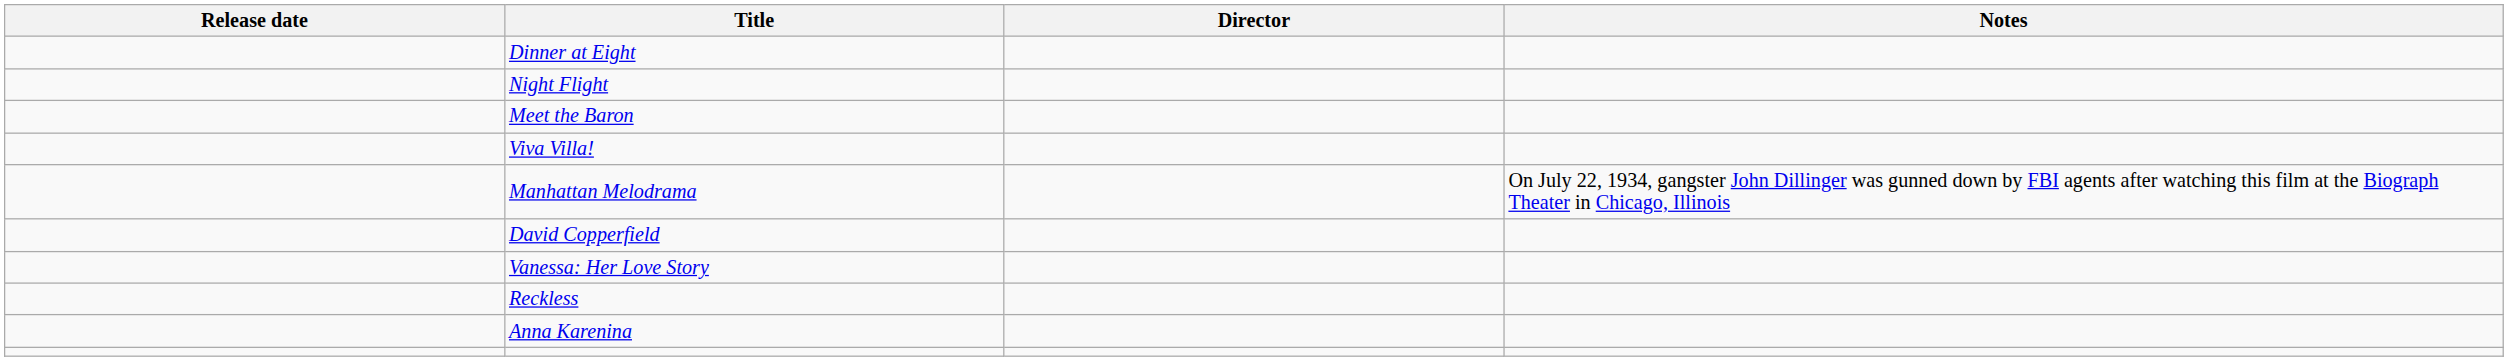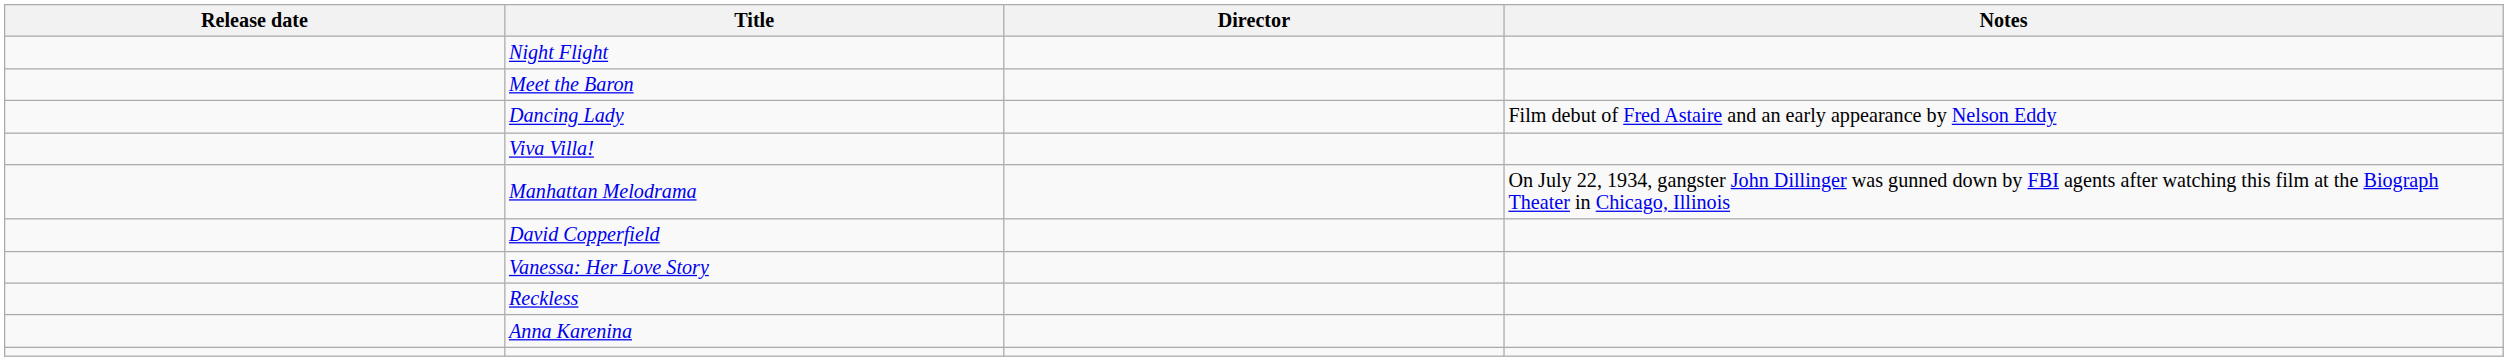 <table class="wikitable sortable" width=100%>
 <tr>
 <th width=20%>Release date</th>
 <th width=20%>Title</th>
 <th width=20%>Director</th>
 <th class=unsortable width=40%>Notes</th>
-</tr>
-<tr>
-<td></td>
-<td><em><a href='#'>Dinner at Eight</a></em></td>
-<td></td>
-<td></td>
 </tr>
 <tr>
 <td></td>
 <td><em><a href='#'>Night Flight</a></em></td>
 <td></td>
 <td></td>
 </tr>
 <tr>
 <td></td>
 <td><em><a href='#'>Meet the Baron</a></em></td>
 <td></td>
 <td></td>
+</tr>
+<tr>
+<td></td>
+<td><em><a href='#'>Dancing Lady</a></em></td>
+<td></td>
+<td>Film debut of <a href='#'>Fred Astaire</a> and an early appearance by <a href='#'>Nelson Eddy</a></td>
 </tr>
 <tr>
 <td></td>
 <td><em><a href='#'>Viva Villa!</a></em></td>
 <td></td>
 <td></td>
 </tr>
 <tr>
 <td></td>
 <td><em><a href='#'>Manhattan Melodrama</a></em></td>
 <td></td>
 <td>On July 22, 1934, gangster <a href='#'>John Dillinger</a> was gunned down by <a href='#'>FBI</a> agents after watching this film at the <a href='#'>Biograph Theater</a> in <a href='#'>Chicago, Illinois</a></td>
 </tr>
 <tr>
 <td></td>
 <td><em><a href='#'>David Copperfield</a></em></td>
 <td></td>
 <td></td>
 </tr>
 <tr>
 <td></td>
 <td><em><a href='#'>Vanessa: Her Love Story</a></em></td>
 <td></td>
 <td></td>
 </tr>
 <tr>
 <td></td>
 <td><em><a href='#'>Reckless</a></em></td>
 <td></td>
 <td></td>
 </tr>
 <tr>
 <td></td>
 <td><em><a href='#'>Anna Karenina</a></em></td>
 <td></td>
 <td></td>
 </tr>
 <tr>
 <td></td>
 <td><em></em></td>
 <td></td>
 <td></td>
 </tr>
 </table>
